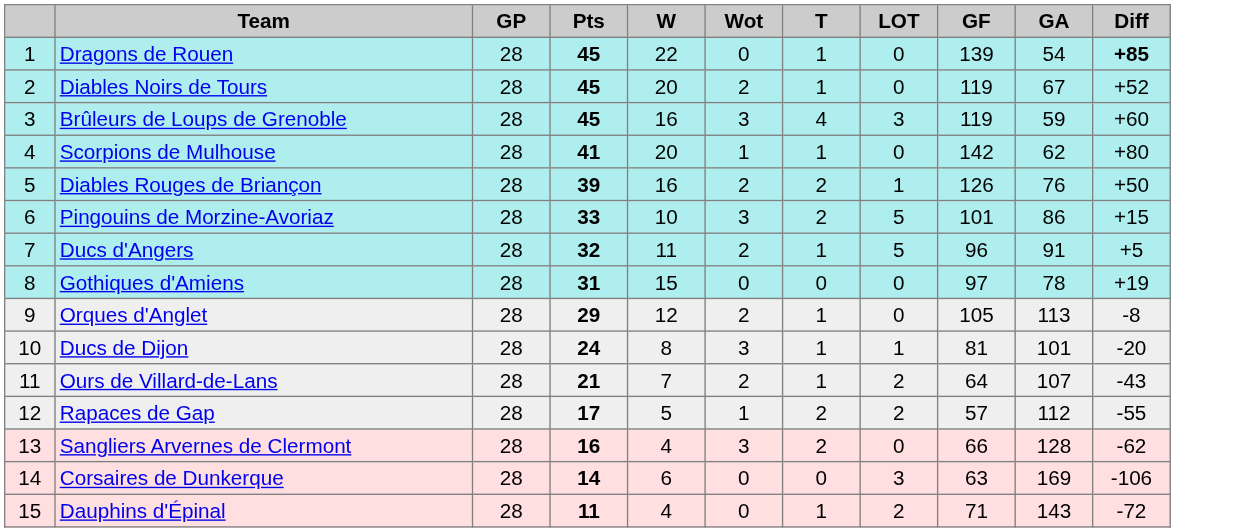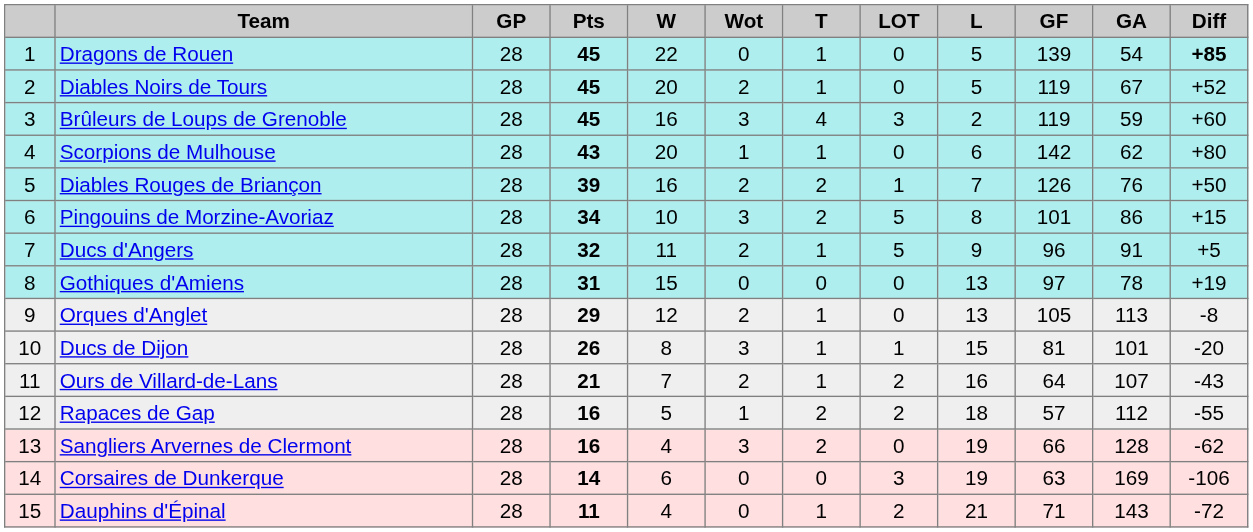 <table cellpadding="3" cellspacing="0" border="1" style="font-size: 95%; border: gray solid 1px; border-collapse: collapse; text-align:center;">
 <tr bgcolor="#CCCCCC">
 <th width="30"></th>
 <th width="300">Team</th>
 <th width="50">GP</th>
 <th width="50"><strong>Pts</strong></th>
 <th width="50">W</th>
 <th width="50">Wot</th>
 <th width="50">T</th>
 <th width="50">LOT</th>
+<th width="50">L</th>
 <th width="50">GF</th>
 <th width="50">GA</th>
 <th width="50">Diff</th>
 </tr>
 <tr bgcolor="#AFEEEE">
 <td>1</td>
 <td align="left"><a href='#'>Dragons de Rouen</a></td>
 <td>28</td>
 <td><strong>45</strong></td>
 <td>22</td>
 <td>0</td>
 <td>1</td>
 <td>0</td>
+<td>5</td>
 <td>139</td>
 <td>54</td>
 <td><strong>+85</strong></td>
 </tr>
 <tr bgcolor="#AFEEEE">
 <td>2</td>
 <td align="left"><a href='#'>Diables Noirs de Tours</a></td>
 <td>28</td>
 <td><strong>45</strong></td>
 <td>20</td>
 <td>2</td>
 <td>1</td>
 <td>0</td>
+<td>5</td>
 <td>119</td>
 <td>67</td>
 <td>+52</td>
 </tr>
 <tr bgcolor="#AFEEEE">
 <td>3</td>
 <td align="left"><a href='#'>Brûleurs de Loups de Grenoble</a></td>
 <td>28</td>
 <td><strong>45</strong></td>
 <td>16</td>
 <td>3</td>
 <td>4</td>
 <td>3</td>
+<td>2</td>
 <td>119</td>
 <td>59</td>
 <td>+60</td>
 </tr>
 <tr bgcolor="#AFEEEE">
 <td>4</td>
 <td align="left"><a href='#'>Scorpions de Mulhouse</a></td>
 <td>28</td>
-<td><strong>41</strong></td>
+<td><strong>43</strong></td>
 <td>20</td>
 <td>1</td>
 <td>1</td>
 <td>0</td>
+<td>6</td>
 <td>142</td>
 <td>62</td>
 <td>+80</td>
 </tr>
 <tr bgcolor="#AFEEEE">
 <td>5</td>
 <td align="left"><a href='#'>Diables Rouges de Briançon</a></td>
 <td>28</td>
 <td><strong>39</strong></td>
 <td>16</td>
 <td>2</td>
 <td>2</td>
 <td>1</td>
+<td>7</td>
 <td>126</td>
 <td>76</td>
 <td>+50</td>
 </tr>
 <tr bgcolor="#AFEEEE">
 <td>6</td>
 <td align="left"><a href='#'>Pingouins de Morzine-Avoriaz</a></td>
 <td>28</td>
-<td><strong>33</strong></td>
+<td><strong>34</strong></td>
 <td>10</td>
 <td>3</td>
 <td>2</td>
 <td>5</td>
+<td>8</td>
 <td>101</td>
 <td>86</td>
 <td>+15</td>
 </tr>
 <tr bgcolor="#AFEEEE">
 <td>7</td>
 <td align="left"><a href='#'>Ducs d'Angers</a></td>
 <td>28</td>
 <td><strong>32</strong></td>
 <td>11</td>
 <td>2</td>
 <td>1</td>
 <td>5</td>
+<td>9</td>
 <td>96</td>
 <td>91</td>
 <td>+5</td>
 </tr>
 <tr bgcolor="#AFEEEE">
 <td>8</td>
 <td align="left"><a href='#'>Gothiques d'Amiens</a></td>
 <td>28</td>
 <td><strong>31</strong></td>
 <td>15</td>
 <td>0</td>
 <td>0</td>
 <td>0</td>
+<td>13</td>
 <td>97</td>
 <td>78</td>
 <td>+19</td>
 </tr>
 <tr bgcolor="#EFEFEF">
 <td>9</td>
 <td align="left"><a href='#'>Orques d'Anglet</a></td>
 <td>28</td>
 <td><strong>29</strong></td>
 <td>12</td>
 <td>2</td>
 <td>1</td>
 <td>0</td>
+<td>13</td>
 <td>105</td>
 <td>113</td>
 <td>-8</td>
 </tr>
 <tr bgcolor="#EFEFEF">
 <td>10</td>
 <td align="left"><a href='#'>Ducs de Dijon</a></td>
 <td>28</td>
-<td><strong>24</strong></td>
+<td><strong>26</strong></td>
 <td>8</td>
 <td>3</td>
 <td>1</td>
 <td>1</td>
+<td>15</td>
 <td>81</td>
 <td>101</td>
 <td>-20</td>
 </tr>
 <tr bgcolor="#EFEFEF">
 <td>11</td>
 <td align="left"><a href='#'>Ours de Villard-de-Lans</a></td>
 <td>28</td>
 <td><strong>21</strong></td>
 <td>7</td>
 <td>2</td>
 <td>1</td>
 <td>2</td>
+<td>16</td>
 <td>64</td>
 <td>107</td>
 <td>-43</td>
 </tr>
 <tr bgcolor="#EFEFEF">
 <td>12</td>
 <td align="left"><a href='#'>Rapaces de Gap</a></td>
 <td>28</td>
-<td><strong>17</strong></td>
+<td><strong>16</strong></td>
 <td>5</td>
 <td>1</td>
 <td>2</td>
 <td>2</td>
+<td>18</td>
 <td>57</td>
 <td>112</td>
 <td>-55</td>
 </tr>
 <tr bgcolor="#FFDFDF">
 <td>13</td>
 <td align="left"><a href='#'>Sangliers Arvernes de Clermont</a></td>
 <td>28</td>
 <td><strong>16</strong></td>
 <td>4</td>
 <td>3</td>
 <td>2</td>
 <td>0</td>
+<td>19</td>
 <td>66</td>
 <td>128</td>
 <td>-62</td>
 </tr>
 <tr bgcolor="#FFDFDF">
 <td>14</td>
 <td align="left"><a href='#'>Corsaires de Dunkerque</a></td>
 <td>28</td>
 <td><strong>14</strong></td>
 <td>6</td>
 <td>0</td>
 <td>0</td>
 <td>3</td>
+<td>19</td>
 <td>63</td>
 <td>169</td>
 <td>-106</td>
 </tr>
 <tr bgcolor="#FFDFDF">
 <td>15</td>
 <td align="left"><a href='#'>Dauphins d'Épinal</a></td>
 <td>28</td>
 <td><strong>11</strong></td>
 <td>4</td>
 <td>0</td>
 <td>1</td>
 <td>2</td>
+<td>21</td>
 <td>71</td>
 <td>143</td>
 <td>-72</td>
 </tr>
 </table>
